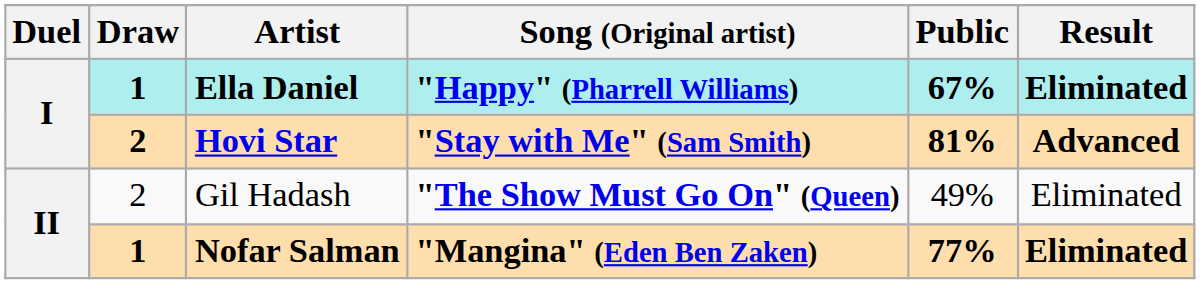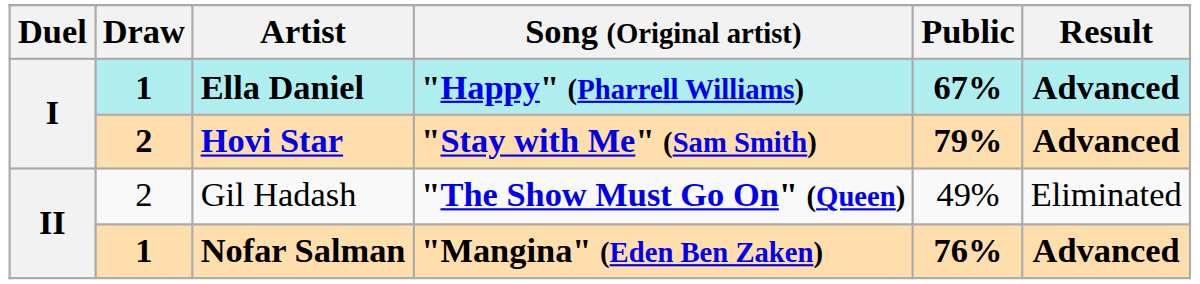 <table class="sortable wikitable" style="margin: 1em auto 1em auto; text-align:center">
 <tr>
 </tr>
 <tr>
 <th class="unsortable">Duel</th>
 <th>Draw</th>
 <th>Artist</th>
 <th>Song <small>(Original artist)</small></th>
 <th>Public</th>
 <th>Result</th>
 </tr>
 <tr style="font-weight:bold; background:paleturquoise;">
 <th rowspan="2">I</th>
 <td>1</td>
 <td align="left">Ella Daniel</td>
 <td align="left">"<a href='#'>Happy</a>" <small>(<a href='#'>Pharrell Williams</a>)</small></td>
 <td>67%</td>
-<td>Eliminated</td>
+<td>Advanced</td>
 </tr>
 <tr style="font-weight:bold; background:#FFDEAD;">
 <td>2</td>
 <td align="left"><a href='#'>Hovi Star</a></td>
 <td align="left">"<a href='#'>Stay with Me</a>" <small>(<a href='#'>Sam Smith</a>)</small></td>
-<td>81%</td>
+<td>79%</td>
 <td>Advanced</td>
 </tr>
 <tr>
 <th rowspan="2">II</th>
 <td>2</td>
 <td align="left">Gil Hadash</td>
 <td align="left"><strong>"<a href='#'>The Show Must Go On</a>" <small>(<a href='#'>Queen</a>)</small></strong></td>
 <td>49%</td>
 <td>Eliminated</td>
 </tr>
 <tr style="font-weight:bold; background:#FFDEAD;">
 <td>1</td>
 <td align="left">Nofar Salman</td>
 <td align="left">"Mangina" <small>(<a href='#'>Eden Ben Zaken</a>)</small></td>
-<td>77%</td>
-<td>Eliminated</td>
+<td>76%</td>
+<td>Advanced</td>
 </tr>
 </table>
